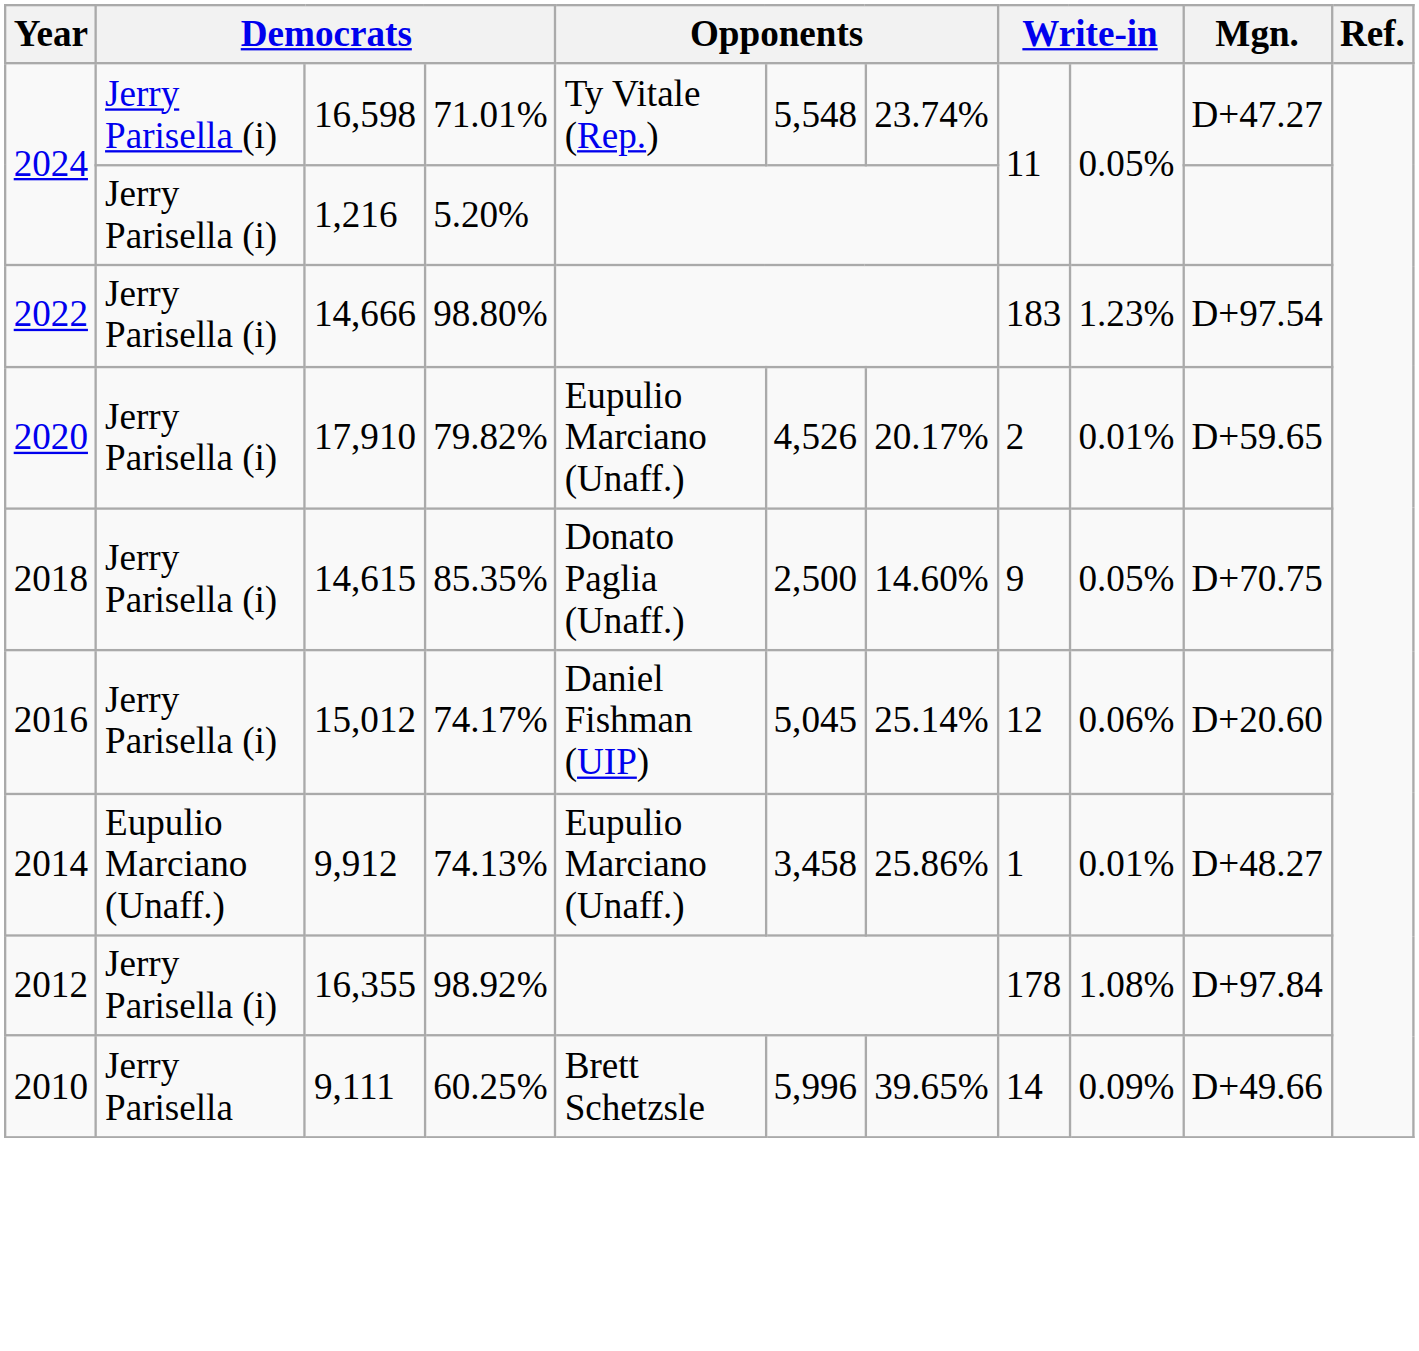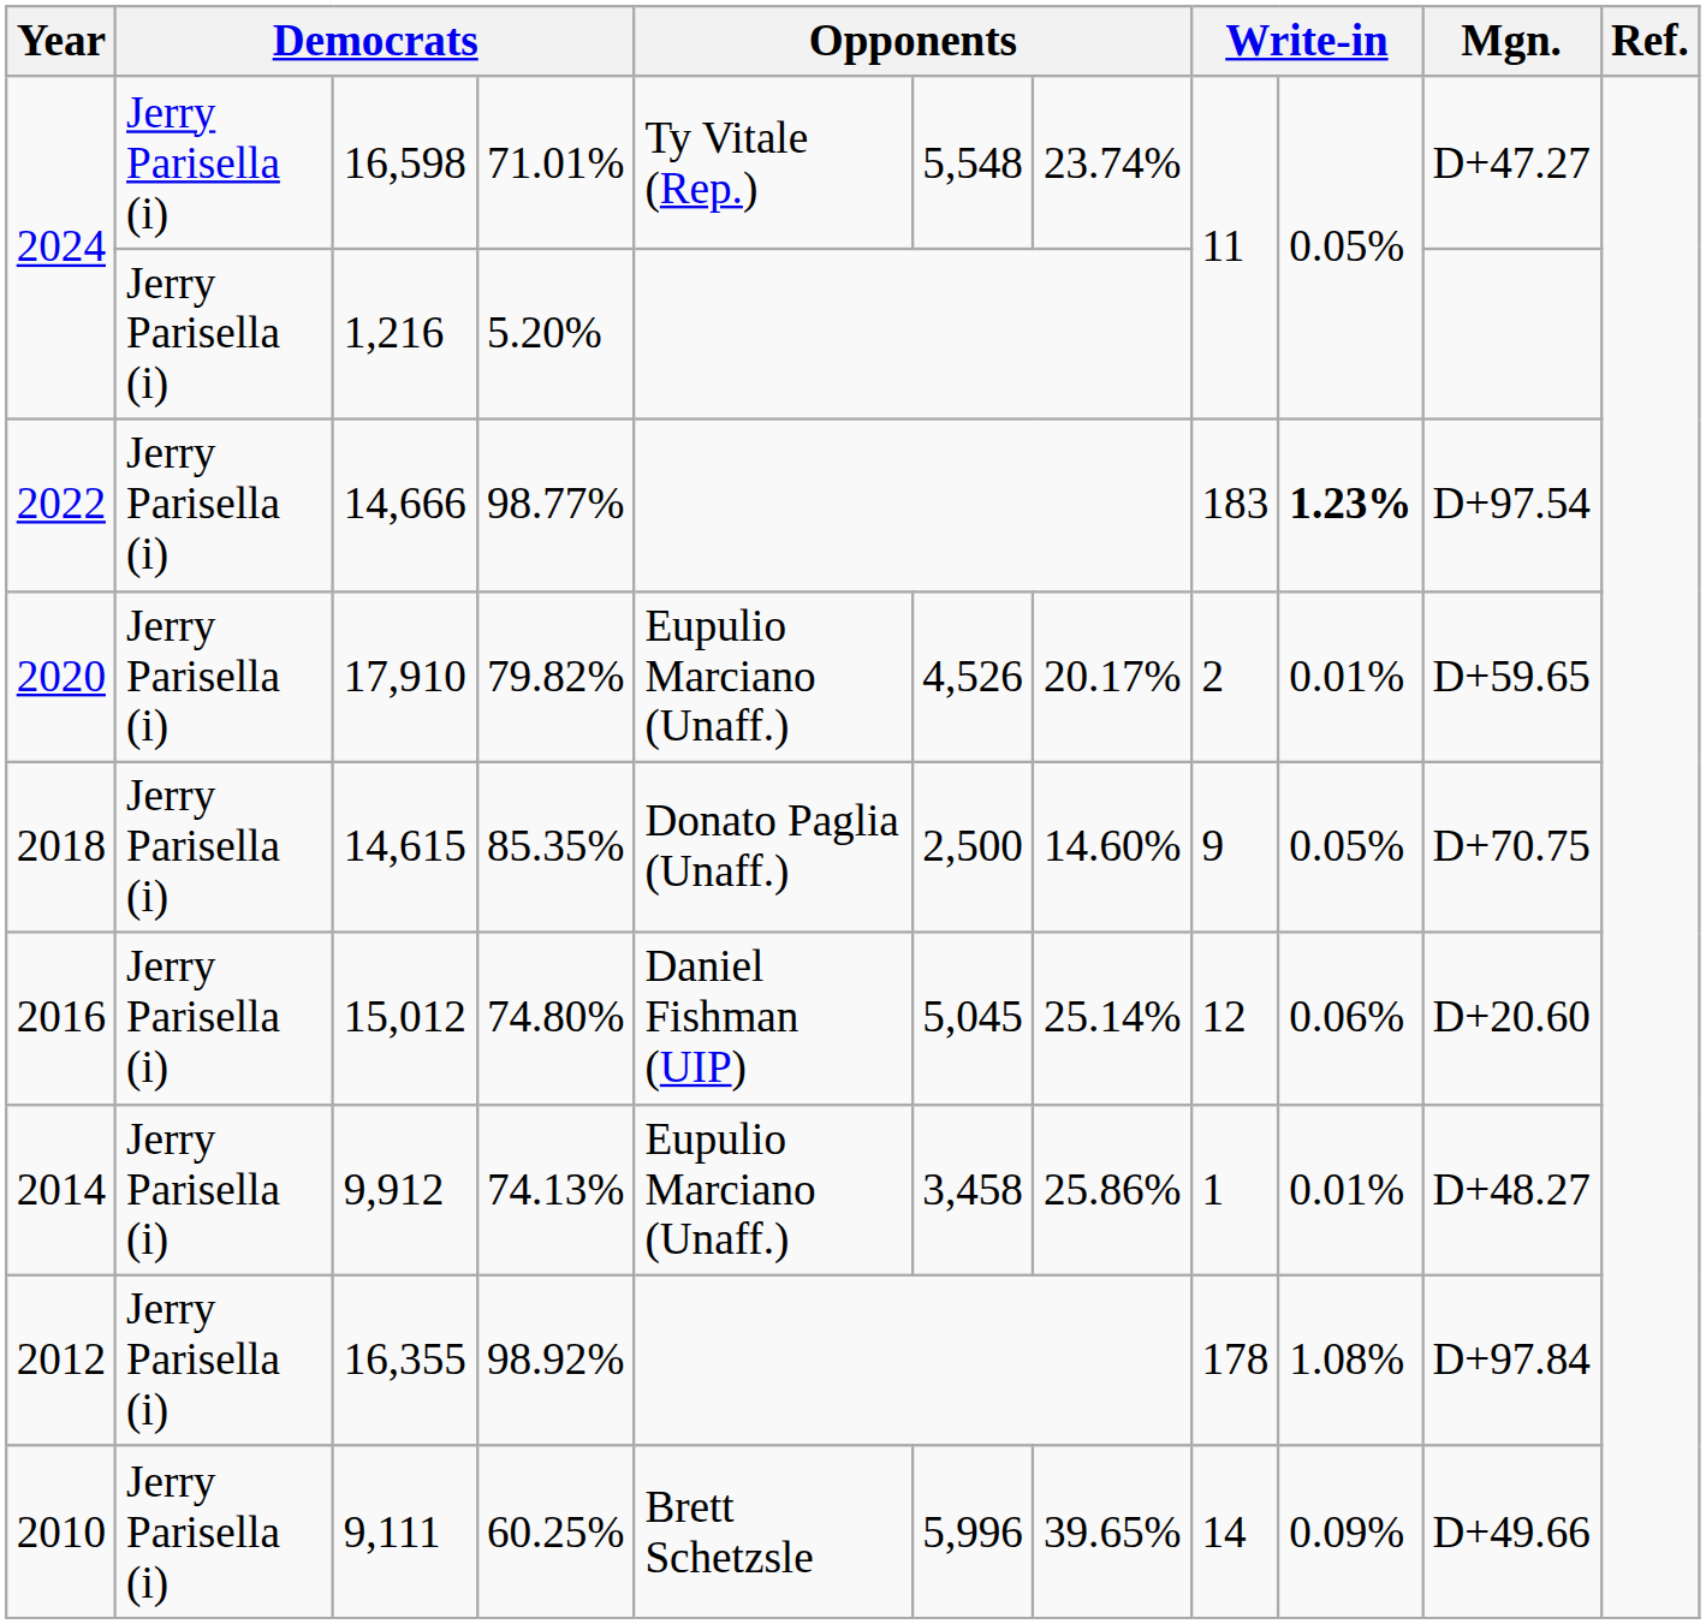 <table class="wikitable">
 <tr>
 <th>Year</th>
 <th colspan=3><a href='#'>Democrats</a></th>
 <th colspan=3>Opponents</th>
 <th colspan=2><a href='#'>Write-in</a></th>
 <th>Mgn.</th>
 <th>Ref.</th>
 </tr>
 <tr>
 <td rowspan=2><a href='#'>2024</a></td>
 <td><a href='#'>Jerry Parisella </a> (i)</td>
 <td>16,598</td>
 <td>71.01%</td>
 <td>Ty Vitale (<a href='#'>Rep.</a>)</td>
 <td>5,548</td>
 <td>23.74%</td>
 <td rowspan=2>11</td>
 <td rowspan=2>0.05%</td>
 <td>D+47.27</td>
 <td rowspan=9></td>
 </tr>
 <tr>
 <td>Jerry Parisella (i)</td>
 <td>1,216</td>
 <td>5.20%</td>
 </tr>
 <tr>
 <td><a href='#'>2022</a></td>
 <td>Jerry Parisella (i)</td>
 <td>14,666</td>
-<td>98.80%</td>
+<td>98.77%</td>
 <td colspan=3></td>
 <td>183</td>
-<td>1.23%</td>
+<td><strong>1.23%</strong></td>
 <td>D+97.54</td>
 </tr>
 <tr>
 <td><a href='#'>2020</a></td>
 <td>Jerry Parisella (i)</td>
 <td>17,910</td>
 <td>79.82%</td>
 <td>Eupulio Marciano (Unaff.)</td>
 <td>4,526</td>
 <td>20.17%</td>
 <td>2</td>
 <td>0.01%</td>
 <td>D+59.65</td>
 </tr>
 <tr>
 <td>2018</td>
 <td>Jerry Parisella (i)</td>
 <td>14,615</td>
 <td>85.35%</td>
 <td>Donato Paglia (Unaff.)</td>
 <td>2,500</td>
 <td>14.60%</td>
 <td>9</td>
 <td>0.05%</td>
 <td>D+70.75</td>
 </tr>
 <tr>
 <td>2016</td>
 <td>Jerry Parisella (i)</td>
 <td>15,012</td>
-<td>74.17%</td>
+<td>74.80%</td>
 <td>Daniel Fishman (<a href='#'>UIP</a>)</td>
 <td>5,045</td>
 <td>25.14%</td>
 <td>12</td>
 <td>0.06%</td>
 <td>D+20.60</td>
 </tr>
 <tr>
 <td>2014</td>
-<td>Eupulio Marciano (Unaff.)</td>
+<td>Jerry Parisella (i)</td>
 <td>9,912</td>
 <td>74.13%</td>
 <td>Eupulio Marciano (Unaff.)</td>
 <td>3,458</td>
 <td>25.86%</td>
 <td>1</td>
 <td>0.01%</td>
 <td>D+48.27</td>
 </tr>
 <tr>
 <td>2012</td>
 <td>Jerry Parisella (i)</td>
 <td>16,355</td>
 <td>98.92%</td>
 <td colspan=3></td>
 <td>178</td>
 <td>1.08%</td>
 <td>D+97.84</td>
 </tr>
 <tr>
 <td>2010</td>
-<td>Jerry Parisella</td>
+<td>Jerry Parisella (i)</td>
 <td>9,111</td>
 <td>60.25%</td>
 <td>Brett Schetzsle</td>
 <td>5,996</td>
 <td>39.65%</td>
 <td>14</td>
 <td>0.09%</td>
 <td>D+49.66</td>
 </tr>
 </table>
